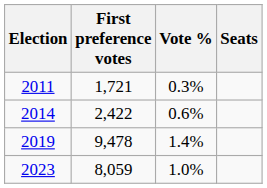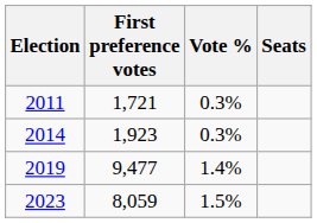 <table class="wikitable sortable" style="font-size:95%">
 <tr>
 <th>Election</th>
 <th>First <br>preference <br>votes</th>
 <th>Vote %</th>
 <th>Seats</th>
 </tr>
 <tr>
 <td align=center><a href='#'>2011</a></td>
 <td align=center>1,721</td>
 <td align=center>0.3%</td>
 <td align=left></td>
 </tr>
 <tr>
 <td align=center><a href='#'>2014</a></td>
-<td align=center>2,422</td>
-<td align=center>0.6%</td>
+<td align=center>1,923</td>
+<td align=center>0.3%</td>
 <td align=left></td>
 </tr>
 <tr>
 <td align=center><a href='#'>2019</a></td>
-<td align=center>9,478</td>
+<td align=center>9,477</td>
 <td align=center>1.4%</td>
 <td align=left></td>
 </tr>
 <tr>
 <td align=center><a href='#'>2023</a></td>
 <td align=center>8,059</td>
-<td align=center>1.0%</td>
+<td align=center>1.5%</td>
 <td align=left></td>
 </tr>
 </table>
